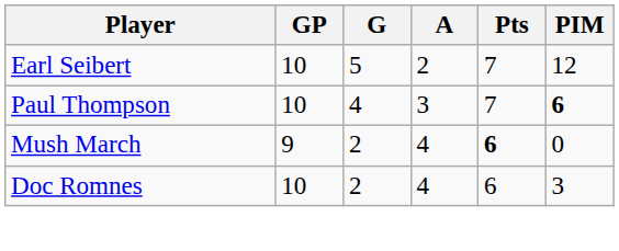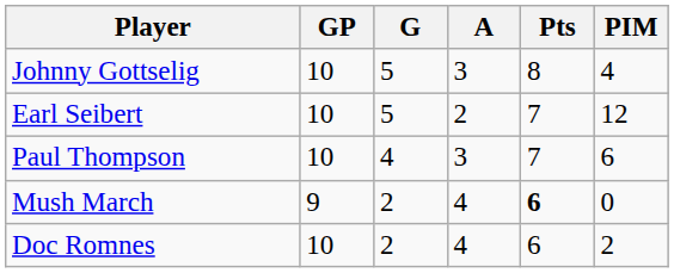 <table class="wikitable">
 <tr>
 <th bgcolor="#DDDDFF" width="40%">Player</th>
 <th bgcolor="#DDDDFF" width="10%">GP</th>
 <th bgcolor="#DDDDFF" width="10%">G</th>
 <th bgcolor="#DDDDFF" width="10%">A</th>
 <th bgcolor="#DDDDFF" width="10%">Pts</th>
 <th bgcolor="#DDDDFF" width="10%">PIM</th>
+</tr>
+<tr>
+<td><a href='#'>Johnny Gottselig</a></td>
+<td>10</td>
+<td>5</td>
+<td>3</td>
+<td>8</td>
+<td>4</td>
 </tr>
 <tr>
 <td><a href='#'>Earl Seibert</a></td>
 <td>10</td>
 <td>5</td>
 <td>2</td>
 <td>7</td>
 <td>12</td>
 </tr>
 <tr>
 <td><a href='#'>Paul Thompson</a></td>
 <td>10</td>
 <td>4</td>
 <td>3</td>
 <td>7</td>
-<td><strong>6</strong></td>
+<td>6</td>
 </tr>
 <tr>
 <td><a href='#'>Mush March</a></td>
 <td>9</td>
 <td>2</td>
 <td>4</td>
 <td><strong>6</strong></td>
 <td>0</td>
 </tr>
 <tr>
 <td><a href='#'>Doc Romnes</a></td>
 <td>10</td>
 <td>2</td>
 <td>4</td>
 <td>6</td>
-<td>3</td>
+<td>2</td>
 </tr>
 </table>
